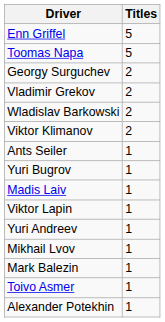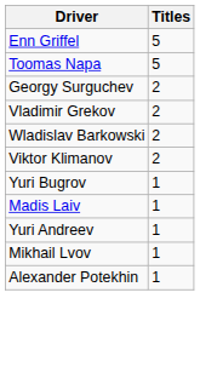 <table class="wikitable">
 <tr>
 <th>Driver</th>
 <th>Titles</th>
 </tr>
 <tr>
 <td> <a href='#'>Enn Griffel</a></td>
 <td>5</td>
 </tr>
 <tr>
 <td> <a href='#'>Toomas Napa</a></td>
 <td>5</td>
 </tr>
 <tr>
 <td> Georgy Surguchev</td>
 <td>2</td>
 </tr>
 <tr>
 <td> Vladimir Grekov</td>
 <td>2</td>
 </tr>
 <tr>
 <td> Wladislav Barkowski</td>
 <td>2</td>
 </tr>
 <tr>
 <td> Viktor Klimanov</td>
 <td>2</td>
 </tr>
 <tr>
-<td> Ants Seiler</td>
-<td>1</td>
-</tr>
-<tr>
 <td> Yuri Bugrov</td>
 <td>1</td>
 </tr>
 <tr>
 <td> <a href='#'>Madis Laiv</a></td>
-<td>1</td>
-</tr>
-<tr>
-<td> Viktor Lapin</td>
 <td>1</td>
 </tr>
 <tr>
 <td> Yuri Andreev</td>
 <td>1</td>
 </tr>
 <tr>
 <td> Mikhail Lvov</td>
 <td>1</td>
 </tr>
 <tr>
-<td> Mark Balezin</td>
-<td>1</td>
-</tr>
-<tr>
-<td> <a href='#'>Toivo Asmer</a></td>
-<td>1</td>
-</tr>
-<tr>
 <td> Alexander Potekhin</td>
 <td>1</td>
 </tr>
 </table>
